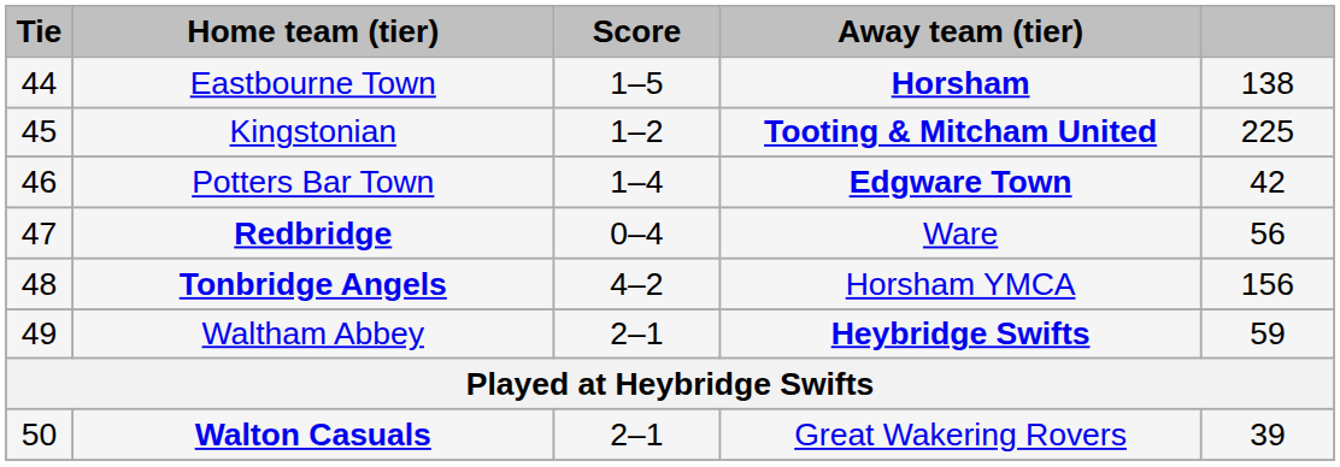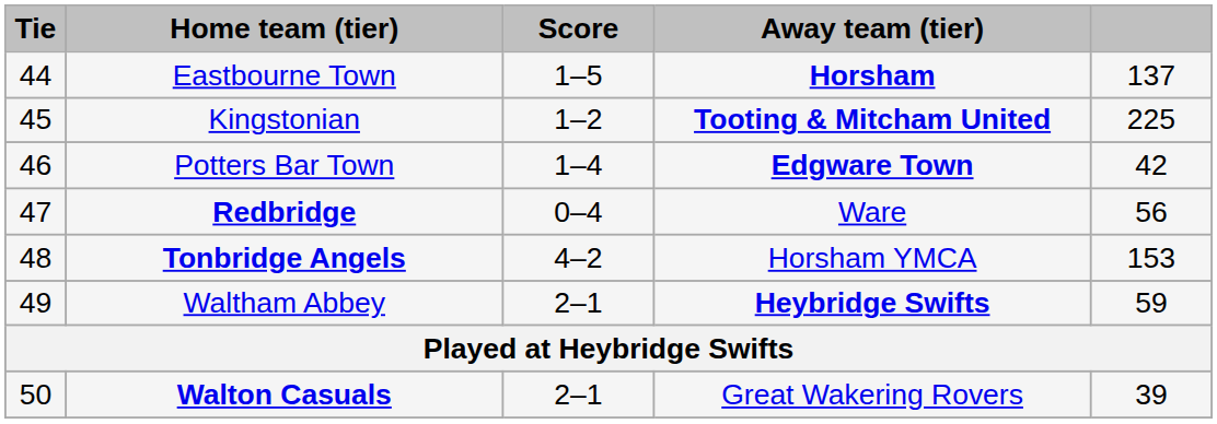 <table class="wikitable" style="width: 600px; background:WhiteSmoke; text-align:center; font-size:90%">
 <tr>
 <td scope="col" style="width:  5.00%; background:silver;"><strong>Tie</strong></td>
 <td scope="col" style="width: 36.25%; background:silver;"><strong>Home team (tier)</strong></td>
 <td scope="col" style="width: 12.50%; background:silver;"><strong>Score</strong></td>
 <td scope="col" style="width: 36.25%; background:silver;"><strong>Away team (tier)</strong></td>
 <td scope="col" style="width: 10.00%; background:silver;"><strong></strong></td>
 </tr>
 <tr>
 <td>44</td>
 <td><a href='#'>Eastbourne Town</a></td>
 <td>1–5</td>
 <td><strong><a href='#'>Horsham</a></strong></td>
-<td>138</td>
+<td>137</td>
 </tr>
 <tr>
 <td>45</td>
 <td><a href='#'>Kingstonian</a></td>
 <td>1–2 </td>
 <td><strong><a href='#'>Tooting & Mitcham United</a></strong></td>
 <td>225</td>
 </tr>
 <tr>
 <td>46</td>
 <td><a href='#'>Potters Bar Town</a></td>
 <td>1–4</td>
 <td><strong><a href='#'>Edgware Town</a></strong></td>
 <td>42</td>
 </tr>
 <tr>
 <td>47</td>
 <td><strong><a href='#'>Redbridge</a></strong></td>
 <td>0–4</td>
 <td><a href='#'>Ware</a></td>
 <td>56</td>
 </tr>
 <tr>
 <td>48</td>
 <td><strong><a href='#'>Tonbridge Angels</a></strong></td>
 <td>4–2 </td>
 <td><a href='#'>Horsham YMCA</a></td>
-<td>156</td>
+<td>153</td>
 </tr>
 <tr>
 <td>49</td>
 <td><a href='#'>Waltham Abbey</a></td>
 <td>2–1</td>
 <td><strong><a href='#'>Heybridge Swifts</a></strong></td>
 <td>59</td>
 </tr>
 <tr>
 <th colspan=5>Played at Heybridge Swifts</th>
 </tr>
 <tr>
 <td>50</td>
 <td><strong><a href='#'>Walton Casuals</a></strong></td>
 <td>2–1</td>
 <td><a href='#'>Great Wakering Rovers</a></td>
 <td>39</td>
 </tr>
 </table>
